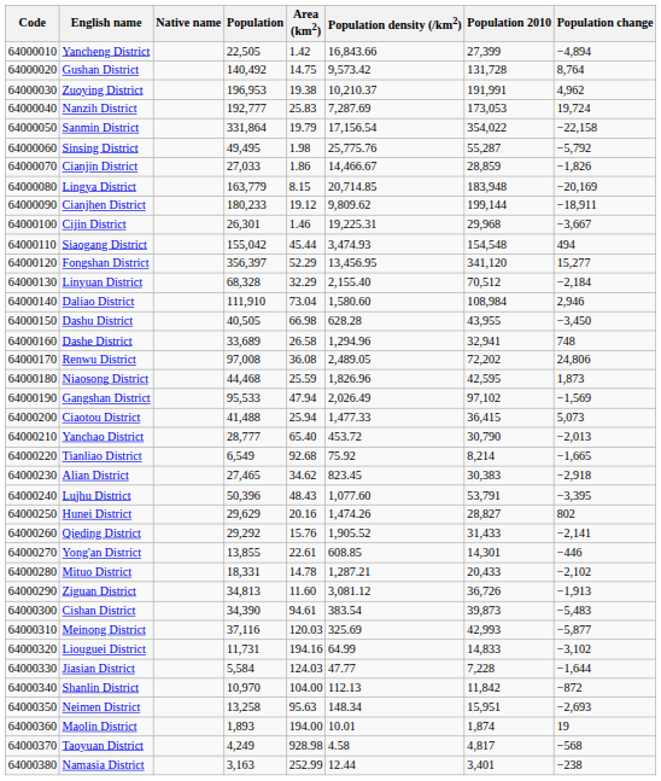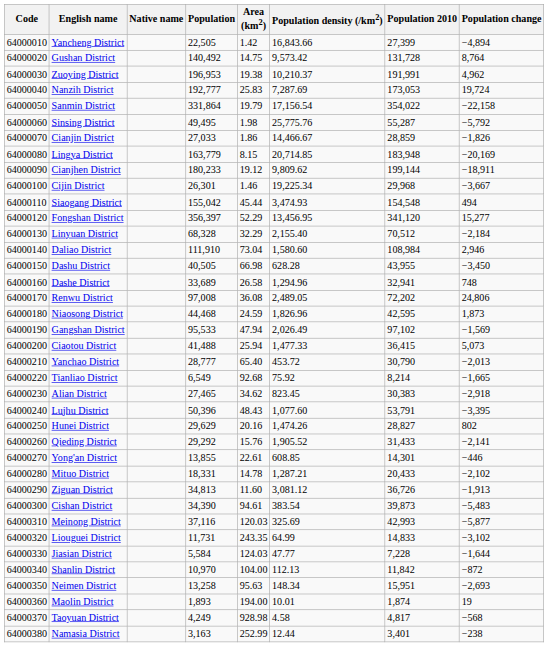 <table class="wikitable sortable">
 <tr>
 <th>Code</th>
 <th>English name</th>
 <th>Native name</th>
 <th>Population</th>
 <th>Area<br>(km<sup>2</sup>)</th>
 <th>Population density (/km<sup>2</sup>)</th>
 <th>Population 2010</th>
 <th>Population change</th>
 </tr>
 <tr>
 <td>64000010</td>
 <td><a href='#'>Yancheng District</a></td>
 <td></td>
 <td>22,505</td>
 <td>1.42</td>
 <td>16,843.66</td>
 <td>27,399</td>
 <td>−4,894</td>
 </tr>
 <tr>
 <td>64000020</td>
 <td><a href='#'>Gushan District</a></td>
 <td></td>
 <td>140,492</td>
 <td>14.75</td>
 <td>9,573.42</td>
 <td>131,728</td>
 <td>8,764</td>
 </tr>
 <tr>
 <td>64000030</td>
 <td><a href='#'>Zuoying District</a></td>
 <td></td>
 <td>196,953</td>
 <td>19.38</td>
 <td>10,210.37</td>
 <td>191,991</td>
 <td>4,962</td>
 </tr>
 <tr>
 <td>64000040</td>
 <td><a href='#'>Nanzih District</a></td>
 <td></td>
 <td>192,777</td>
 <td>25.83</td>
 <td>7,287.69</td>
 <td>173,053</td>
 <td>19,724</td>
 </tr>
 <tr>
 <td>64000050</td>
 <td><a href='#'>Sanmin District</a></td>
 <td></td>
 <td>331,864</td>
 <td>19.79</td>
 <td>17,156.54</td>
 <td>354,022</td>
 <td>−22,158</td>
 </tr>
 <tr>
 <td>64000060</td>
 <td><a href='#'>Sinsing District</a></td>
 <td></td>
 <td>49,495</td>
 <td>1.98</td>
 <td>25,775.76</td>
 <td>55,287</td>
 <td>−5,792</td>
 </tr>
 <tr>
 <td>64000070</td>
 <td><a href='#'>Cianjin District</a></td>
 <td></td>
 <td>27,033</td>
 <td>1.86</td>
 <td>14,466.67</td>
 <td>28,859</td>
 <td>−1,826</td>
 </tr>
 <tr>
 <td>64000080</td>
 <td><a href='#'>Lingya District</a></td>
 <td></td>
 <td>163,779</td>
 <td>8.15</td>
 <td>20,714.85</td>
 <td>183,948</td>
 <td>−20,169</td>
 </tr>
 <tr>
 <td>64000090</td>
 <td><a href='#'>Cianjhen District</a></td>
 <td></td>
 <td>180,233</td>
 <td>19.12</td>
 <td>9,809.62</td>
 <td>199,144</td>
 <td>−18,911</td>
 </tr>
 <tr>
 <td>64000100</td>
 <td><a href='#'>Cijin District</a></td>
 <td></td>
 <td>26,301</td>
 <td>1.46</td>
-<td>19,225.31</td>
+<td>19,225.34</td>
 <td>29,968</td>
 <td>−3,667</td>
 </tr>
 <tr>
 <td>64000110</td>
 <td><a href='#'>Siaogang District</a></td>
 <td></td>
 <td>155,042</td>
 <td>45.44</td>
 <td>3,474.93</td>
 <td>154,548</td>
 <td>494</td>
 </tr>
 <tr>
 <td>64000120</td>
 <td><a href='#'>Fongshan District</a></td>
 <td></td>
 <td>356,397</td>
 <td>52.29</td>
 <td>13,456.95</td>
 <td>341,120</td>
 <td>15,277</td>
 </tr>
 <tr>
 <td>64000130</td>
 <td><a href='#'>Linyuan District</a></td>
 <td></td>
 <td>68,328</td>
 <td>32.29</td>
 <td>2,155.40</td>
 <td>70,512</td>
 <td>−2,184</td>
 </tr>
 <tr>
 <td>64000140</td>
 <td><a href='#'>Daliao District</a></td>
 <td></td>
 <td>111,910</td>
 <td>73.04</td>
 <td>1,580.60</td>
 <td>108,984</td>
 <td>2,946</td>
 </tr>
 <tr>
 <td>64000150</td>
 <td><a href='#'>Dashu District</a></td>
 <td></td>
 <td>40,505</td>
 <td>66.98</td>
 <td>628.28</td>
 <td>43,955</td>
 <td>−3,450</td>
 </tr>
 <tr>
 <td>64000160</td>
 <td><a href='#'>Dashe District</a></td>
 <td></td>
 <td>33,689</td>
 <td>26.58</td>
 <td>1,294.96</td>
 <td>32,941</td>
 <td>748</td>
 </tr>
 <tr>
 <td>64000170</td>
 <td><a href='#'>Renwu District</a></td>
 <td></td>
 <td>97,008</td>
 <td>36.08</td>
 <td>2,489.05</td>
 <td>72,202</td>
 <td>24,806</td>
 </tr>
 <tr>
 <td>64000180</td>
 <td><a href='#'>Niaosong District</a></td>
 <td></td>
 <td>44,468</td>
-<td>25.59</td>
+<td>24.59</td>
 <td>1,826.96</td>
 <td>42,595</td>
 <td>1,873</td>
 </tr>
 <tr>
 <td>64000190</td>
 <td><a href='#'>Gangshan District</a></td>
 <td></td>
 <td>95,533</td>
 <td>47.94</td>
 <td>2,026.49</td>
 <td>97,102</td>
 <td>−1,569</td>
 </tr>
 <tr>
 <td>64000200</td>
 <td><a href='#'>Ciaotou District</a></td>
 <td></td>
 <td>41,488</td>
 <td>25.94</td>
 <td>1,477.33</td>
 <td>36,415</td>
 <td>5,073</td>
 </tr>
 <tr>
 <td>64000210</td>
 <td><a href='#'>Yanchao District</a></td>
 <td></td>
 <td>28,777</td>
 <td>65.40</td>
 <td>453.72</td>
 <td>30,790</td>
 <td>−2,013</td>
 </tr>
 <tr>
 <td>64000220</td>
 <td><a href='#'>Tianliao District</a></td>
 <td></td>
 <td>6,549</td>
 <td>92.68</td>
 <td>75.92</td>
 <td>8,214</td>
 <td>−1,665</td>
 </tr>
 <tr>
 <td>64000230</td>
 <td><a href='#'>Alian District</a></td>
 <td></td>
 <td>27,465</td>
 <td>34.62</td>
 <td>823.45</td>
 <td>30,383</td>
 <td>−2,918</td>
 </tr>
 <tr>
 <td>64000240</td>
 <td><a href='#'>Lujhu District</a></td>
 <td></td>
 <td>50,396</td>
 <td>48.43</td>
 <td>1,077.60</td>
 <td>53,791</td>
 <td>−3,395</td>
 </tr>
 <tr>
 <td>64000250</td>
 <td><a href='#'>Hunei District</a></td>
 <td></td>
 <td>29,629</td>
 <td>20.16</td>
 <td>1,474.26</td>
 <td>28,827</td>
 <td>802</td>
 </tr>
 <tr>
 <td>64000260</td>
 <td><a href='#'>Qieding District</a></td>
 <td></td>
 <td>29,292</td>
 <td>15.76</td>
 <td>1,905.52</td>
 <td>31,433</td>
 <td>−2,141</td>
 </tr>
 <tr>
 <td>64000270</td>
 <td><a href='#'>Yong'an District</a></td>
 <td></td>
 <td>13,855</td>
 <td>22.61</td>
 <td>608.85</td>
 <td>14,301</td>
 <td>−446</td>
 </tr>
 <tr>
 <td>64000280</td>
 <td><a href='#'>Mituo District</a></td>
 <td></td>
 <td>18,331</td>
 <td>14.78</td>
 <td>1,287.21</td>
 <td>20,433</td>
 <td>−2,102</td>
 </tr>
 <tr>
 <td>64000290</td>
 <td><a href='#'>Ziguan District</a></td>
 <td></td>
 <td>34,813</td>
 <td>11.60</td>
 <td>3,081.12</td>
 <td>36,726</td>
 <td>−1,913</td>
 </tr>
 <tr>
 <td>64000300</td>
 <td><a href='#'>Cishan District</a></td>
 <td></td>
 <td>34,390</td>
 <td>94.61</td>
 <td>383.54</td>
 <td>39,873</td>
 <td>−5,483</td>
 </tr>
 <tr>
 <td>64000310</td>
 <td><a href='#'>Meinong District</a></td>
 <td></td>
 <td>37,116</td>
 <td>120.03</td>
 <td>325.69</td>
 <td>42,993</td>
 <td>−5,877</td>
 </tr>
 <tr>
 <td>64000320</td>
 <td><a href='#'>Liouguei District</a></td>
 <td></td>
 <td>11,731</td>
-<td>194.16</td>
+<td>243.35</td>
 <td>64.99</td>
 <td>14,833</td>
 <td>−3,102</td>
 </tr>
 <tr>
 <td>64000330</td>
 <td><a href='#'>Jiasian District</a></td>
 <td></td>
 <td>5,584</td>
 <td>124.03</td>
 <td>47.77</td>
 <td>7,228</td>
 <td>−1,644</td>
 </tr>
 <tr>
 <td>64000340</td>
 <td><a href='#'>Shanlin District</a></td>
 <td></td>
 <td>10,970</td>
 <td>104.00</td>
 <td>112.13</td>
 <td>11,842</td>
 <td>−872</td>
 </tr>
 <tr>
 <td>64000350</td>
 <td><a href='#'>Neimen District</a></td>
 <td></td>
 <td>13,258</td>
 <td>95.63</td>
 <td>148.34</td>
 <td>15,951</td>
 <td>−2,693</td>
 </tr>
 <tr>
 <td>64000360</td>
 <td><a href='#'>Maolin District</a></td>
 <td></td>
 <td>1,893</td>
 <td>194.00</td>
 <td>10.01</td>
 <td>1,874</td>
 <td>19</td>
 </tr>
 <tr>
 <td>64000370</td>
 <td><a href='#'>Taoyuan District</a></td>
 <td></td>
 <td>4,249</td>
 <td>928.98</td>
 <td>4.58</td>
 <td>4,817</td>
 <td>−568</td>
 </tr>
 <tr>
 <td>64000380</td>
 <td><a href='#'>Namasia District</a></td>
 <td></td>
 <td>3,163</td>
 <td>252.99</td>
 <td>12.44</td>
 <td>3,401</td>
 <td>−238</td>
 </tr>
 </table>
